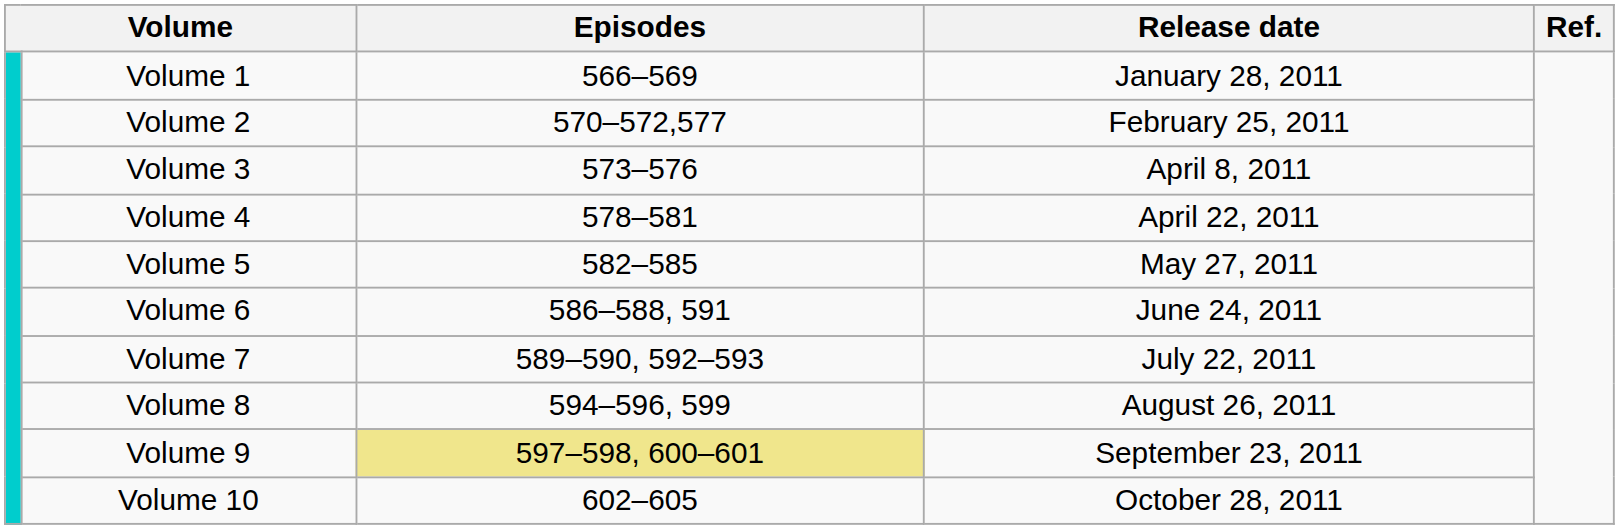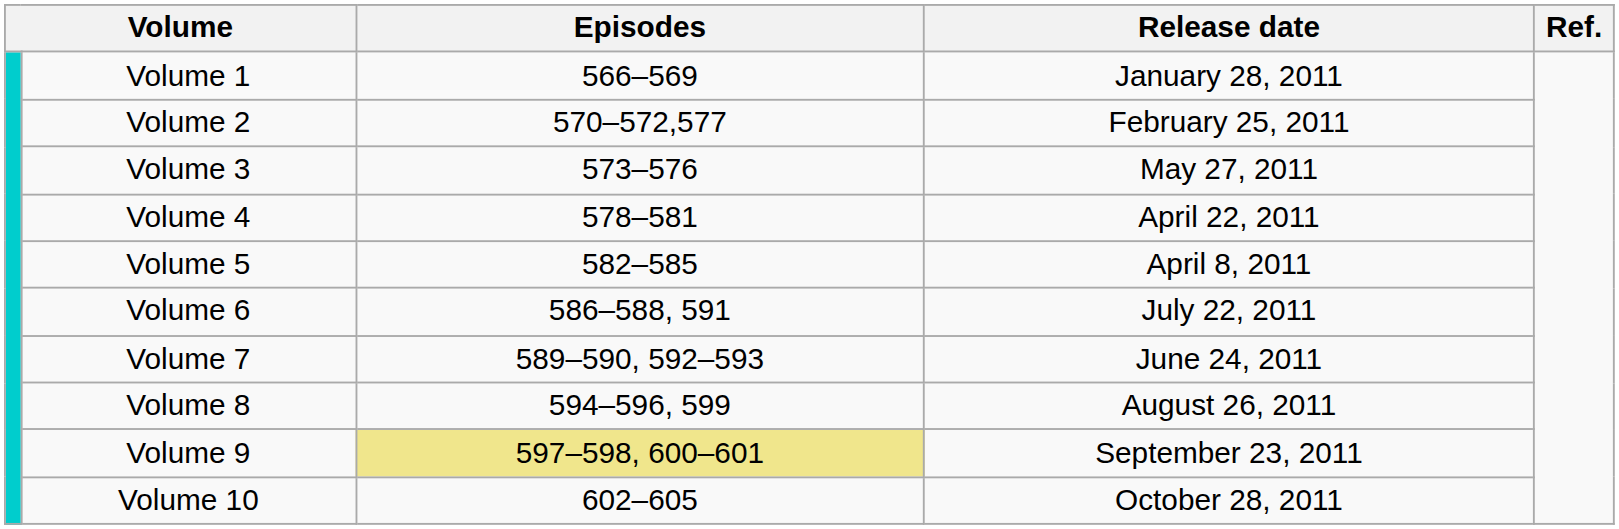 <table class="wikitable" style="text-align: center; width: 98%;">
 <tr>
 <th colspan="2" scope="column">Volume</th>
 <th scope="column">Episodes</th>
 <th scope="column">Release date</th>
 <th width="5%" scope="column">Ref.</th>
 </tr>
 <tr>
 <td rowspan="10" width="1%" style="background: #00CDCD;"></td>
 <td>Volume 1</td>
 <td>566–569</td>
 <td>January 28, 2011</td>
 <td rowspan="10"></td>
 </tr>
 <tr>
 <td>Volume 2</td>
 <td>570–572,577</td>
 <td>February 25, 2011</td>
 </tr>
 <tr>
 <td>Volume 3</td>
 <td>573–576</td>
-<td>April 8, 2011</td>
+<td>May 27, 2011</td>
 </tr>
 <tr>
 <td>Volume 4</td>
 <td>578–581</td>
 <td>April 22, 2011</td>
 </tr>
 <tr>
 <td>Volume 5</td>
 <td>582–585</td>
-<td>May 27, 2011</td>
+<td>April 8, 2011</td>
 </tr>
 <tr>
 <td>Volume 6</td>
 <td>586–588, 591</td>
-<td>June 24, 2011</td>
+<td>July 22, 2011</td>
 </tr>
 <tr>
 <td>Volume 7</td>
 <td>589–590, 592–593</td>
-<td>July 22, 2011</td>
+<td>June 24, 2011</td>
 </tr>
 <tr>
 <td>Volume 8</td>
 <td>594–596, 599</td>
 <td>August 26, 2011</td>
 </tr>
 <tr>
 <td>Volume 9</td>
 <td style="background: khaki;">597–598, 600–601</td>
 <td>September 23, 2011</td>
 </tr>
 <tr>
 <td>Volume 10</td>
 <td>602–605</td>
 <td>October 28, 2011</td>
 </tr>
 </table>
